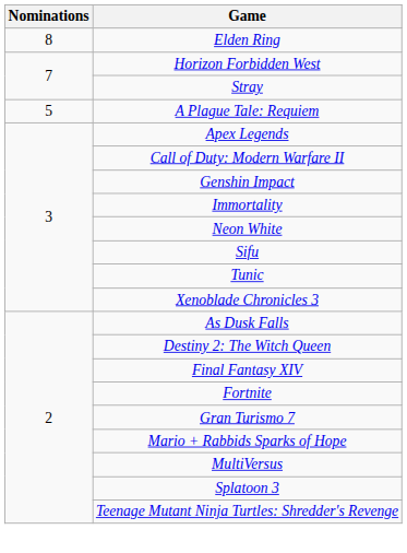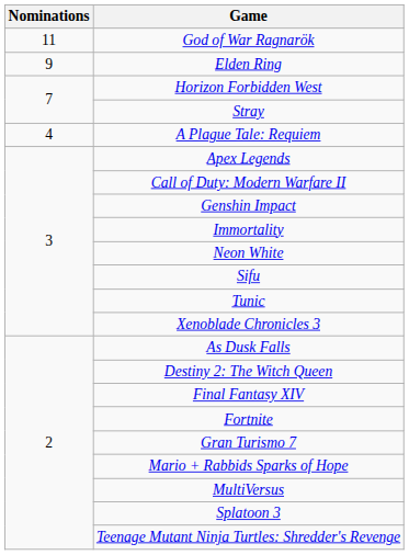 <table class="wikitable" rowspan="2" style="text-align:center;" background: #f6e39c;>
 <tr>
 <th scope="col" style="width:55px;">Nominations</th>
 <th scope="col" style="text-align:center;">Game</th>
 </tr>
 <tr>
-<td>8</td>
+<td>11</td>
+<td><em><a href='#'>God of War Ragnarök</a></em></td>
+</tr>
+<tr>
+<td>9</td>
 <td><em><a href='#'>Elden Ring</a></em></td>
 </tr>
 <tr>
 <td rowspan="2">7</td>
 <td><em><a href='#'>Horizon Forbidden West</a></em></td>
 </tr>
 <tr>
 <td><em><a href='#'>Stray</a></em></td>
 </tr>
 <tr>
-<td>5</td>
+<td>4</td>
 <td><em><a href='#'>A Plague Tale: Requiem</a></em></td>
 </tr>
 <tr>
 <td rowspan="8">3</td>
 <td><em><a href='#'>Apex Legends</a></em></td>
 </tr>
 <tr>
 <td><em><a href='#'>Call of Duty: Modern Warfare II</a></em></td>
 </tr>
 <tr>
 <td><em><a href='#'>Genshin Impact</a></em></td>
 </tr>
 <tr>
 <td><em><a href='#'>Immortality</a></em></td>
 </tr>
 <tr>
 <td><em><a href='#'>Neon White</a></em></td>
 </tr>
 <tr>
 <td><em><a href='#'>Sifu</a></em></td>
 </tr>
 <tr>
 <td><em><a href='#'>Tunic</a></em></td>
 </tr>
 <tr>
 <td><em><a href='#'>Xenoblade Chronicles 3</a></em></td>
 </tr>
 <tr>
 <td rowspan="9">2</td>
 <td><em><a href='#'>As Dusk Falls</a></em></td>
 </tr>
 <tr>
 <td><em><a href='#'>Destiny 2: The Witch Queen</a></em></td>
 </tr>
 <tr>
 <td><em><a href='#'>Final Fantasy XIV</a></em></td>
 </tr>
 <tr>
 <td><em><a href='#'>Fortnite</a></em></td>
 </tr>
 <tr>
 <td><em><a href='#'>Gran Turismo 7</a></em></td>
 </tr>
 <tr>
 <td><em><a href='#'>Mario + Rabbids Sparks of Hope</a></em></td>
 </tr>
 <tr>
 <td><em><a href='#'>MultiVersus</a></em></td>
 </tr>
 <tr>
 <td><em><a href='#'>Splatoon 3</a></em></td>
 </tr>
 <tr>
 <td><em><a href='#'>Teenage Mutant Ninja Turtles: Shredder's Revenge</a></em></td>
 </tr>
 </table>
